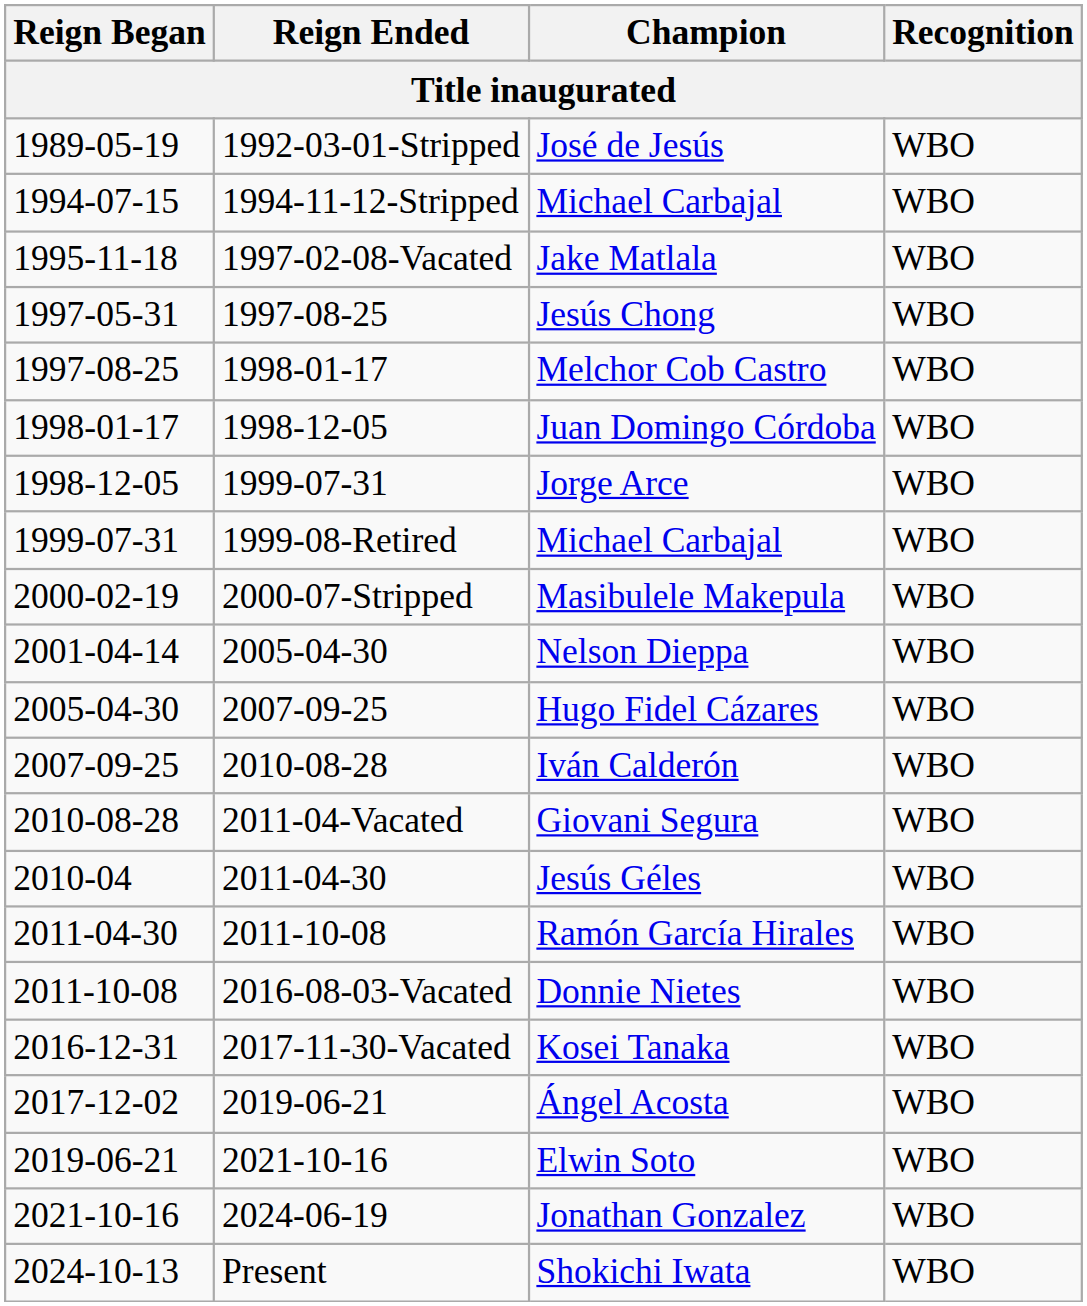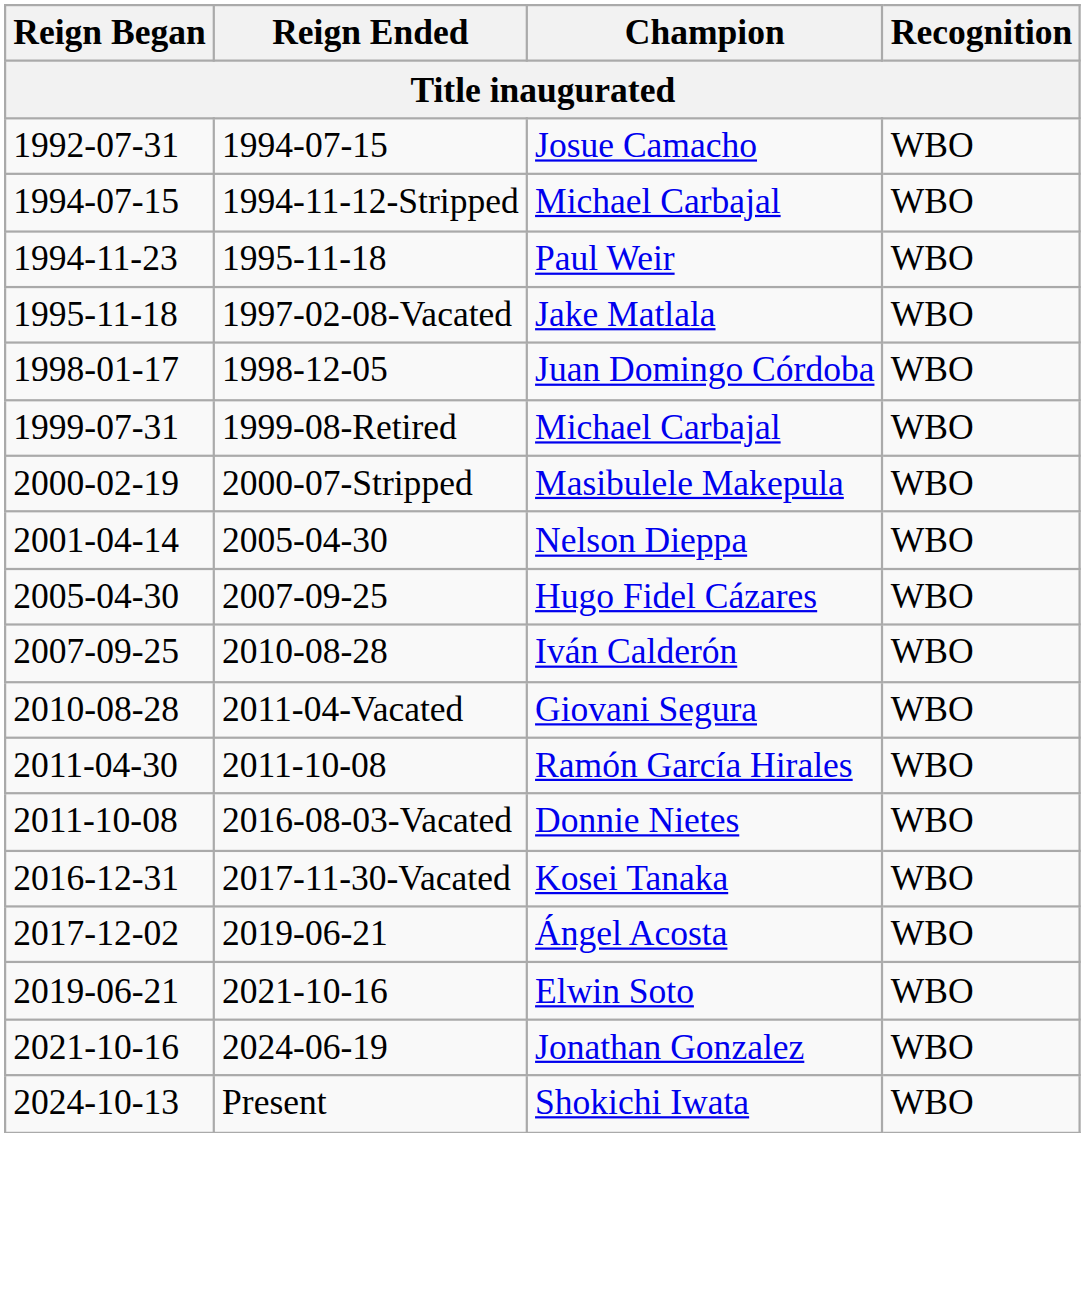 <table class="wikitable">
 <tr>
 <th>Reign Began</th>
 <th>Reign Ended</th>
 <th>Champion</th>
 <th>Recognition</th>
 </tr>
 <tr>
 <th colspan="4">Title inaugurated</th>
 </tr>
 <tr>
-<td>1989-05-19</td>
-<td>1992-03-01-Stripped</td>
-<td> <a href='#'>José de Jesús</a></td>
+<td>1992-07-31</td>
+<td>1994-07-15</td>
+<td> <a href='#'>Josue Camacho</a></td>
 <td>WBO</td>
 </tr>
 <tr>
 <td>1994-07-15</td>
 <td>1994-11-12-Stripped</td>
 <td> <a href='#'>Michael Carbajal</a></td>
 <td>WBO</td>
 </tr>
 <tr>
+<td>1994-11-23</td>
+<td>1995-11-18</td>
+<td> <a href='#'>Paul Weir</a></td>
+<td>WBO</td>
+</tr>
+<tr>
 <td>1995-11-18</td>
 <td>1997-02-08-Vacated</td>
 <td> <a href='#'>Jake Matlala</a></td>
 <td>WBO</td>
 </tr>
 <tr>
-<td>1997-05-31</td>
-<td>1997-08-25</td>
-<td> <a href='#'>Jesús Chong</a></td>
-<td>WBO</td>
-</tr>
-<tr>
-<td>1997-08-25</td>
-<td>1998-01-17</td>
-<td> <a href='#'>Melchor Cob Castro</a></td>
-<td>WBO</td>
-</tr>
-<tr>
 <td>1998-01-17</td>
 <td>1998-12-05</td>
 <td> <a href='#'>Juan Domingo Córdoba</a></td>
-<td>WBO</td>
-</tr>
-<tr>
-<td>1998-12-05</td>
-<td>1999-07-31</td>
-<td> <a href='#'>Jorge Arce</a></td>
 <td>WBO</td>
 </tr>
 <tr>
 <td>1999-07-31</td>
 <td>1999-08-Retired</td>
 <td> <a href='#'>Michael Carbajal</a></td>
 <td>WBO</td>
 </tr>
 <tr>
 <td>2000-02-19</td>
 <td>2000-07-Stripped</td>
 <td> <a href='#'>Masibulele Makepula</a></td>
 <td>WBO</td>
 </tr>
 <tr>
 <td>2001-04-14</td>
 <td>2005-04-30</td>
 <td> <a href='#'>Nelson Dieppa</a></td>
 <td>WBO</td>
 </tr>
 <tr>
 <td>2005-04-30</td>
 <td>2007-09-25</td>
 <td> <a href='#'>Hugo Fidel Cázares</a></td>
 <td>WBO</td>
 </tr>
 <tr>
 <td>2007-09-25</td>
 <td>2010-08-28</td>
 <td> <a href='#'>Iván Calderón</a></td>
 <td>WBO</td>
 </tr>
 <tr>
 <td>2010-08-28</td>
 <td>2011-04-Vacated</td>
 <td> <a href='#'>Giovani Segura</a></td>
-<td>WBO</td>
-</tr>
-<tr>
-<td>2010-04</td>
-<td>2011-04-30</td>
-<td> <a href='#'>Jesús Géles</a></td>
 <td>WBO</td>
 </tr>
 <tr>
 <td>2011-04-30</td>
 <td>2011-10-08</td>
 <td> <a href='#'>Ramón García Hirales</a></td>
 <td>WBO</td>
 </tr>
 <tr>
 <td>2011-10-08</td>
 <td>2016-08-03-Vacated</td>
 <td> <a href='#'>Donnie Nietes</a></td>
 <td>WBO</td>
 </tr>
 <tr>
 <td>2016-12-31</td>
 <td>2017-11-30-Vacated</td>
 <td> <a href='#'>Kosei Tanaka</a></td>
 <td>WBO</td>
 </tr>
 <tr>
 <td>2017-12-02</td>
 <td>2019-06-21</td>
 <td> <a href='#'>Ángel Acosta</a></td>
 <td>WBO</td>
 </tr>
 <tr>
 <td>2019-06-21</td>
 <td>2021-10-16</td>
 <td> <a href='#'>Elwin Soto</a></td>
 <td>WBO</td>
 </tr>
 <tr>
 <td>2021-10-16</td>
 <td>2024-06-19</td>
 <td> <a href='#'>Jonathan Gonzalez</a></td>
 <td>WBO</td>
 </tr>
 <tr>
 <td>2024-10-13</td>
 <td>Present</td>
 <td> <a href='#'>Shokichi Iwata</a></td>
 <td>WBO</td>
 </tr>
 </table>
